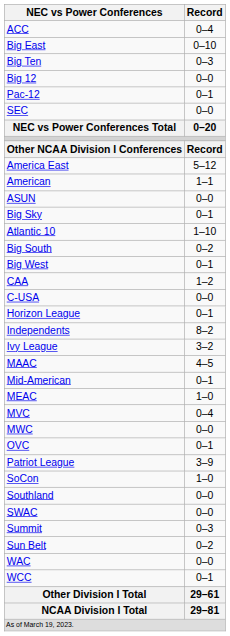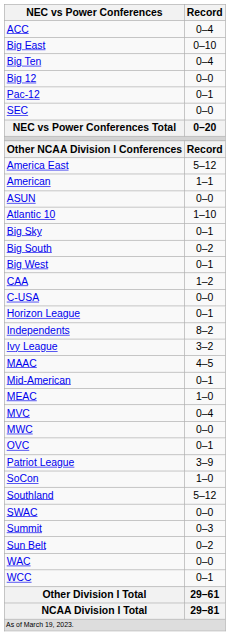 <table class="wikitable">
 <tr>
 <th>NEC vs Power Conferences</th>
 <th>Record</th>
 </tr>
 <tr>
 <td><a href='#'>ACC</a></td>
 <td align=center>0–4</td>
 </tr>
 <tr>
 <td><a href='#'>Big East</a></td>
 <td align=center>0–10</td>
 </tr>
 <tr>
 <td><a href='#'>Big Ten</a></td>
-<td align=center>0–3</td>
+<td align=center>0–4</td>
 </tr>
 <tr>
 <td><a href='#'>Big 12</a></td>
 <td align=center>0–0</td>
 </tr>
 <tr>
 <td><a href='#'>Pac-12</a></td>
 <td align=center>0–1</td>
 </tr>
 <tr>
 <td><a href='#'>SEC</a></td>
 <td align=center>0–0</td>
 </tr>
 <tr>
 <th>NEC vs Power Conferences Total</th>
 <th>0–20</th>
 </tr>
 <tr>
 <th colspan="2" style="background:lightgrey;"></th>
 </tr>
 <tr>
 <th>Other NCAA Division I Conferences</th>
 <th>Record</th>
 </tr>
 <tr>
 <td><a href='#'>America East</a></td>
 <td align=center>5–12</td>
 </tr>
 <tr>
 <td><a href='#'>American</a></td>
 <td align=center>1–1</td>
 </tr>
 <tr>
 <td><a href='#'>ASUN</a></td>
 <td align=center>0–0</td>
 </tr>
 <tr>
+<td><a href='#'>Atlantic 10</a></td>
+<td align=center>1–10</td>
+</tr>
+<tr>
 <td><a href='#'>Big Sky</a></td>
 <td align=center>0–1</td>
-</tr>
-<tr>
-<td><a href='#'>Atlantic 10</a></td>
-<td align=center>1–10</td>
 </tr>
 <tr>
 <td><a href='#'>Big South</a></td>
 <td align=center>0–2</td>
 </tr>
 <tr>
 <td><a href='#'>Big West</a></td>
 <td align=center>0–1</td>
 </tr>
 <tr>
 <td><a href='#'>CAA</a></td>
 <td align=center>1–2</td>
 </tr>
 <tr>
 <td><a href='#'>C-USA</a></td>
 <td align=center>0–0</td>
 </tr>
 <tr>
 <td><a href='#'>Horizon League</a></td>
 <td align=center>0–1</td>
 </tr>
 <tr>
 <td><a href='#'>Independents</a></td>
 <td align=center>8–2</td>
 </tr>
 <tr>
 <td><a href='#'>Ivy League</a></td>
 <td align=center>3–2</td>
 </tr>
 <tr>
 <td><a href='#'>MAAC</a></td>
 <td align=center>4–5</td>
 </tr>
 <tr>
 <td><a href='#'>Mid-American</a></td>
 <td align=center>0–1</td>
 </tr>
 <tr>
 <td><a href='#'>MEAC</a></td>
 <td align=center>1–0</td>
 </tr>
 <tr>
 <td><a href='#'>MVC</a></td>
 <td align=center>0–4</td>
 </tr>
 <tr>
 <td><a href='#'>MWC</a></td>
 <td align=center>0–0</td>
 </tr>
 <tr>
 <td><a href='#'>OVC</a></td>
 <td align=center>0–1</td>
 </tr>
 <tr>
 <td><a href='#'>Patriot League</a></td>
 <td align=center>3–9</td>
 </tr>
 <tr>
 <td><a href='#'>SoCon</a></td>
 <td align=center>1–0</td>
 </tr>
 <tr>
 <td><a href='#'>Southland</a></td>
-<td align=center>0–0</td>
+<td align=center>5–12</td>
 </tr>
 <tr>
 <td><a href='#'>SWAC</a></td>
 <td align=center>0–0</td>
 </tr>
 <tr>
 <td><a href='#'>Summit</a></td>
 <td align=center>0–3</td>
 </tr>
 <tr>
 <td><a href='#'>Sun Belt</a></td>
 <td align=center>0–2</td>
 </tr>
 <tr>
 <td><a href='#'>WAC</a></td>
 <td align=center>0–0</td>
 </tr>
 <tr>
 <td><a href='#'>WCC</a></td>
 <td align=center>0–1</td>
 </tr>
 <tr>
 <th>Other Division I Total</th>
 <th>29–61</th>
 </tr>
 <tr>
 <th>NCAA Division I Total</th>
 <th>29–81</th>
 </tr>
 <tr>
 <td colspan="2"  style="font-size:8pt; text-align:left; background:#ddd;">As of March 19, 2023.</td>
 </tr>
 </table>
